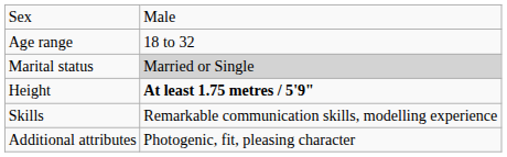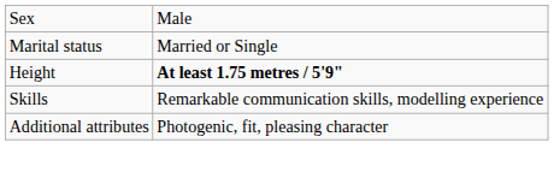 <table class="wikitable">
 <tr>
 <td>Sex</td>
 <td>Male</td>
 </tr>
 <tr>
-<td>Age range</td>
-<td>18 to 32</td>
-</tr>
-<tr>
 <td>Marital status</td>
-<td style="background: lightgrey;">Married or Single</td>
+<td>Married or Single</td>
 </tr>
 <tr>
 <td>Height</td>
 <td><strong>At least 1.75 metres / 5'9"</strong></td>
 </tr>
 <tr>
 <td>Skills</td>
 <td>Remarkable communication skills, modelling experience</td>
 </tr>
 <tr>
 <td>Additional attributes</td>
 <td>Photogenic, fit, pleasing character</td>
 </tr>
 </table>
